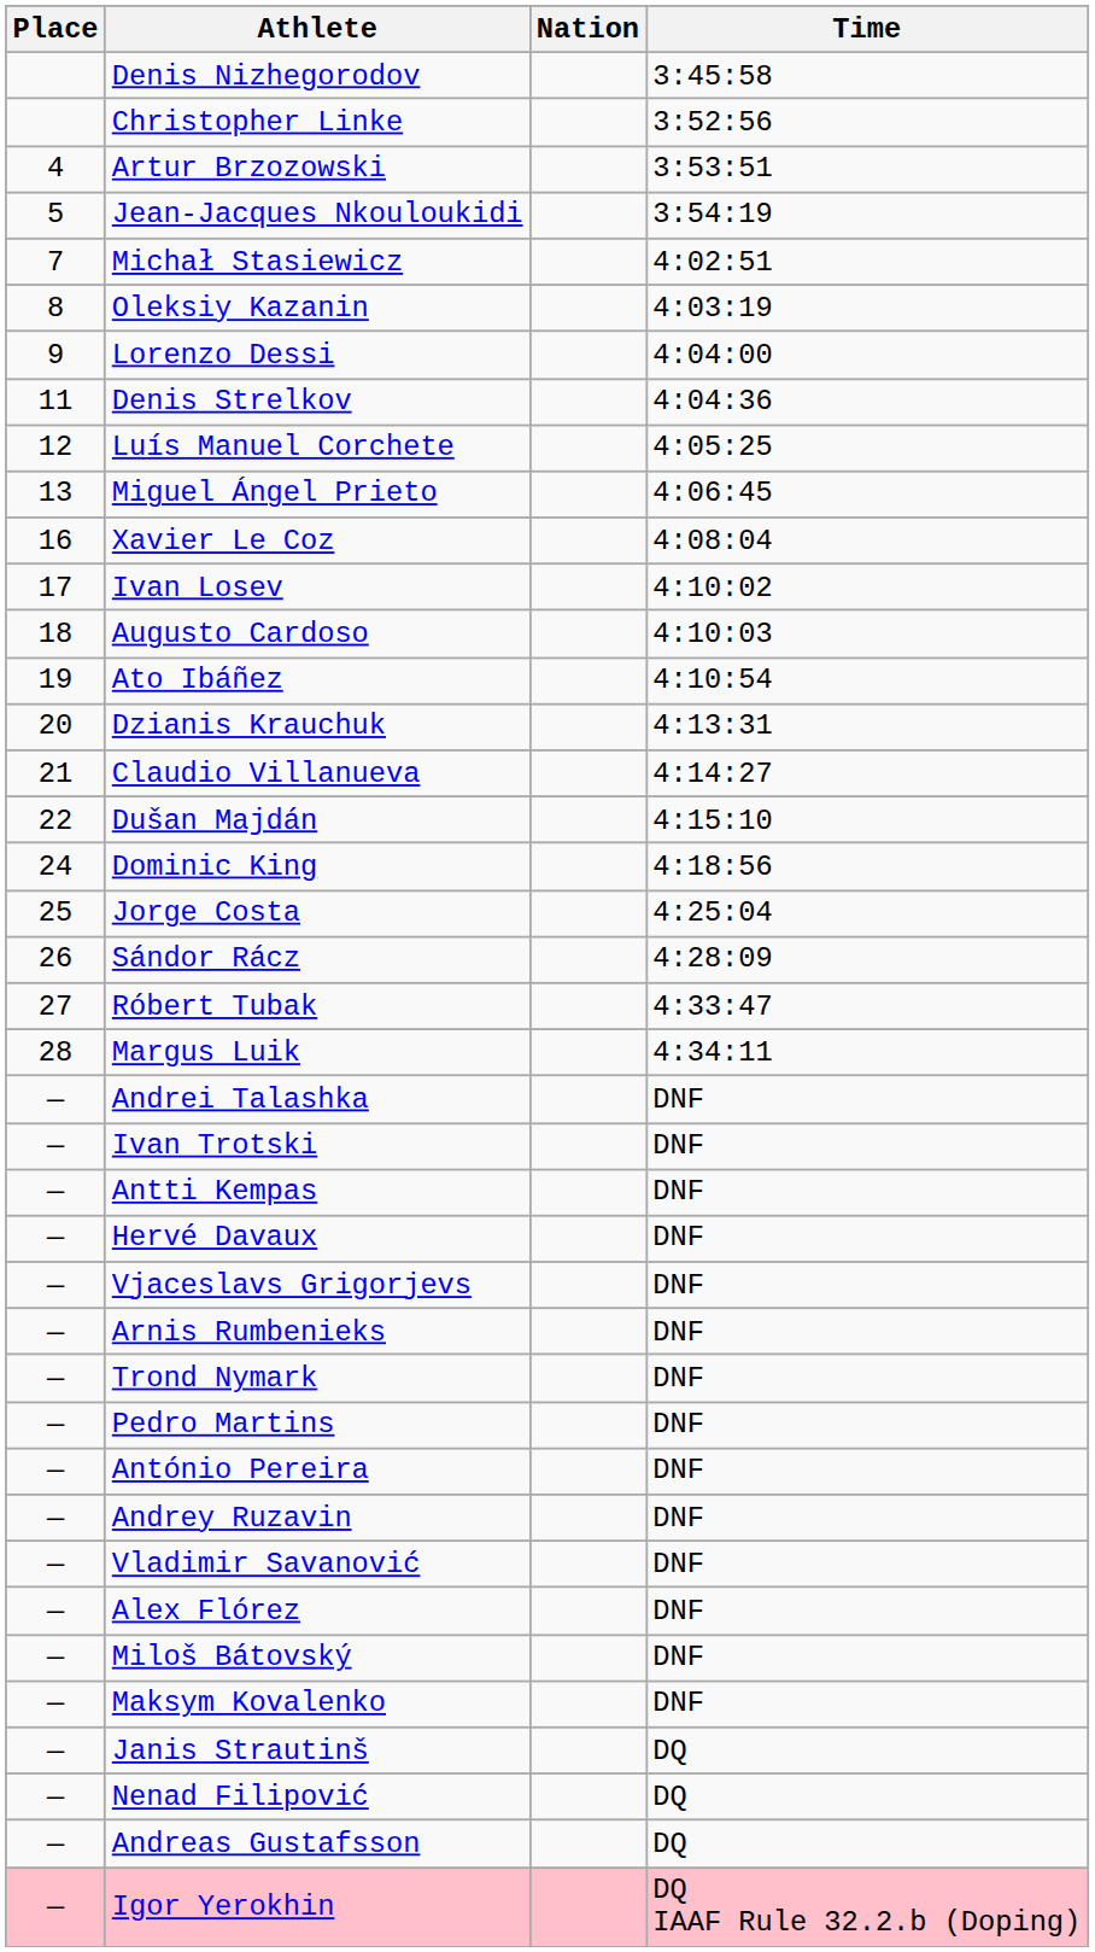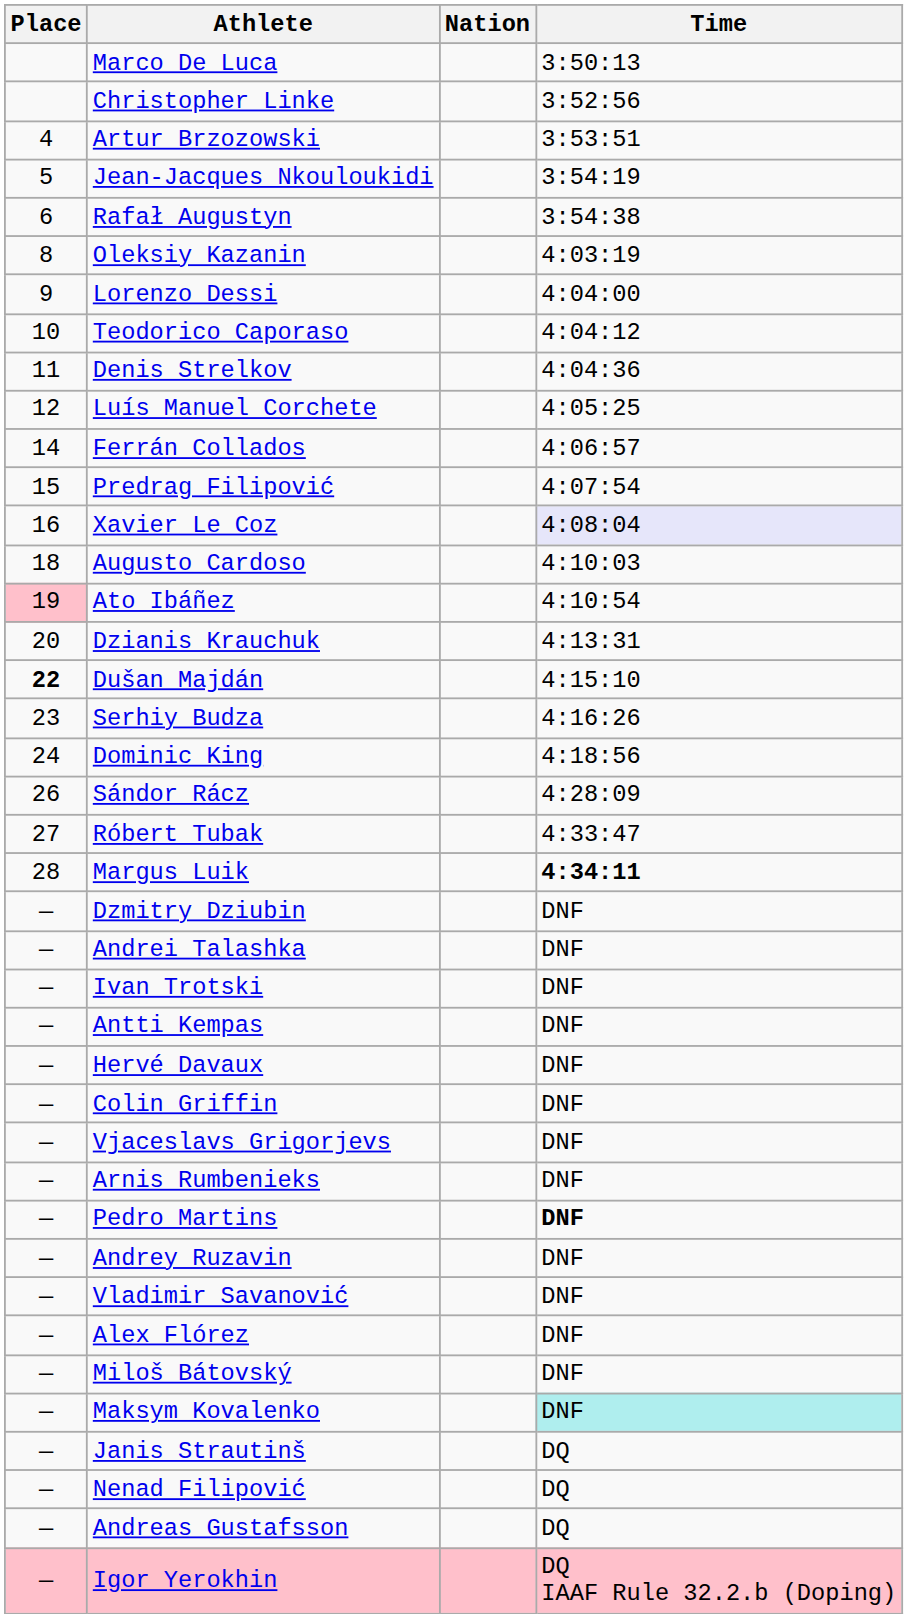 <table class="wikitable sortable">
 <tr>
 <th>Place</th>
 <th>Athlete</th>
 <th>Nation</th>
 <th>Time</th>
 </tr>
 <tr>
 <td align=center></td>
-<td><a href='#'>Denis Nizhegorodov</a></td>
+<td><a href='#'>Marco De Luca</a></td>
 <td></td>
-<td>3:45:58</td>
+<td>3:50:13</td>
 </tr>
 <tr>
 <td align=center></td>
 <td><a href='#'>Christopher Linke</a></td>
 <td></td>
 <td>3:52:56</td>
 </tr>
 <tr>
 <td align=center>4</td>
 <td><a href='#'>Artur Brzozowski</a></td>
 <td></td>
 <td>3:53:51</td>
 </tr>
 <tr>
 <td align=center>5</td>
 <td><a href='#'>Jean-Jacques Nkouloukidi</a></td>
 <td></td>
 <td>3:54:19</td>
 </tr>
 <tr>
-<td align=center>7</td>
-<td><a href='#'>Michał Stasiewicz</a></td>
+<td align=center>6</td>
+<td><a href='#'>Rafał Augustyn</a></td>
 <td></td>
-<td>4:02:51</td>
+<td>3:54:38</td>
 </tr>
 <tr>
 <td align=center>8</td>
 <td><a href='#'>Oleksiy Kazanin</a></td>
 <td></td>
 <td>4:03:19</td>
 </tr>
 <tr>
 <td align=center>9</td>
 <td><a href='#'>Lorenzo Dessi</a></td>
 <td></td>
 <td>4:04:00</td>
 </tr>
 <tr>
+<td align=center>10</td>
+<td><a href='#'>Teodorico Caporaso</a></td>
+<td></td>
+<td>4:04:12</td>
+</tr>
+<tr>
 <td align=center>11</td>
 <td><a href='#'>Denis Strelkov</a></td>
 <td></td>
 <td>4:04:36</td>
 </tr>
 <tr>
 <td align=center>12</td>
 <td><a href='#'>Luís Manuel Corchete</a></td>
 <td></td>
 <td>4:05:25</td>
 </tr>
 <tr>
-<td align=center>13</td>
-<td><a href='#'>Miguel Ángel Prieto</a></td>
+<td align=center>14</td>
+<td><a href='#'>Ferrán Collados</a></td>
 <td></td>
-<td>4:06:45</td>
+<td>4:06:57</td>
+</tr>
+<tr>
+<td align=center>15</td>
+<td><a href='#'>Predrag Filipović</a></td>
+<td></td>
+<td>4:07:54</td>
 </tr>
 <tr>
 <td align=center>16</td>
 <td><a href='#'>Xavier Le Coz</a></td>
 <td></td>
-<td>4:08:04</td>
-</tr>
-<tr>
-<td align=center>17</td>
-<td><a href='#'>Ivan Losev</a></td>
-<td></td>
-<td>4:10:02</td>
+<td style="background: lavender;">4:08:04</td>
 </tr>
 <tr>
 <td align=center>18</td>
 <td><a href='#'>Augusto Cardoso</a></td>
 <td></td>
 <td>4:10:03</td>
 </tr>
 <tr>
-<td align=center>19</td>
+<td align=center style="background: pink;">19</td>
 <td><a href='#'>Ato Ibáñez</a></td>
 <td></td>
 <td>4:10:54</td>
 </tr>
 <tr>
 <td align=center>20</td>
 <td><a href='#'>Dzianis Krauchuk</a></td>
 <td></td>
 <td>4:13:31</td>
 </tr>
 <tr>
-<td align=center>21</td>
-<td><a href='#'>Claudio Villanueva</a></td>
-<td></td>
-<td>4:14:27</td>
-</tr>
-<tr>
-<td align=center>22</td>
+<td align=center><strong>22</strong></td>
 <td><a href='#'>Dušan Majdán</a></td>
 <td></td>
 <td>4:15:10</td>
+</tr>
+<tr>
+<td align=center>23</td>
+<td><a href='#'>Serhiy Budza</a></td>
+<td></td>
+<td>4:16:26</td>
 </tr>
 <tr>
 <td align=center>24</td>
 <td><a href='#'>Dominic King</a></td>
 <td></td>
 <td>4:18:56</td>
-</tr>
-<tr>
-<td align=center>25</td>
-<td><a href='#'>Jorge Costa</a></td>
-<td></td>
-<td>4:25:04</td>
 </tr>
 <tr>
 <td align=center>26</td>
 <td><a href='#'>Sándor Rácz</a></td>
 <td></td>
 <td>4:28:09</td>
 </tr>
 <tr>
 <td align=center>27</td>
 <td><a href='#'>Róbert Tubak</a></td>
 <td></td>
 <td>4:33:47</td>
 </tr>
 <tr>
 <td align=center>28</td>
 <td><a href='#'>Margus Luik</a></td>
 <td></td>
-<td>4:34:11</td>
+<td><strong>4:34:11</strong></td>
+</tr>
+<tr>
+<td align=center>—</td>
+<td><a href='#'>Dzmitry Dziubin</a></td>
+<td></td>
+<td>DNF</td>
 </tr>
 <tr>
 <td align=center>—</td>
 <td><a href='#'>Andrei Talashka</a></td>
 <td></td>
 <td>DNF</td>
 </tr>
 <tr>
 <td align=center>—</td>
 <td><a href='#'>Ivan Trotski</a></td>
 <td></td>
 <td>DNF</td>
 </tr>
 <tr>
 <td align=center>—</td>
 <td><a href='#'>Antti Kempas</a></td>
 <td></td>
 <td>DNF</td>
 </tr>
 <tr>
 <td align=center>—</td>
 <td><a href='#'>Hervé Davaux</a></td>
 <td></td>
 <td>DNF</td>
 </tr>
 <tr>
 <td align=center>—</td>
+<td><a href='#'>Colin Griffin</a></td>
+<td></td>
+<td>DNF</td>
+</tr>
+<tr>
+<td align=center>—</td>
 <td><a href='#'>Vjaceslavs Grigorjevs</a></td>
 <td></td>
 <td>DNF</td>
 </tr>
 <tr>
 <td align=center>—</td>
 <td><a href='#'>Arnis Rumbenieks</a></td>
 <td></td>
 <td>DNF</td>
 </tr>
 <tr>
 <td align=center>—</td>
-<td><a href='#'>Trond Nymark</a></td>
-<td></td>
-<td>DNF</td>
-</tr>
-<tr>
-<td align=center>—</td>
 <td><a href='#'>Pedro Martins</a></td>
 <td></td>
-<td>DNF</td>
-</tr>
-<tr>
-<td align=center>—</td>
-<td><a href='#'>António Pereira</a></td>
-<td></td>
-<td>DNF</td>
+<td><strong>DNF</strong></td>
 </tr>
 <tr>
 <td align=center>—</td>
 <td><a href='#'>Andrey Ruzavin</a></td>
 <td></td>
 <td>DNF</td>
 </tr>
 <tr>
 <td align=center>—</td>
 <td><a href='#'>Vladimir Savanović</a></td>
 <td></td>
 <td>DNF</td>
 </tr>
 <tr>
 <td align=center>—</td>
 <td><a href='#'>Alex Flórez</a></td>
 <td></td>
 <td>DNF</td>
 </tr>
 <tr>
 <td align=center>—</td>
 <td><a href='#'>Miloš Bátovský</a></td>
 <td></td>
 <td>DNF</td>
 </tr>
 <tr>
 <td align=center>—</td>
 <td><a href='#'>Maksym Kovalenko</a></td>
 <td></td>
-<td>DNF</td>
+<td style="background: paleturquoise;">DNF</td>
 </tr>
 <tr>
 <td align=center>—</td>
 <td><a href='#'>Janis Strautinš</a></td>
 <td></td>
 <td>DQ</td>
 </tr>
 <tr>
 <td align=center>—</td>
 <td><a href='#'>Nenad Filipović</a></td>
 <td></td>
 <td>DQ</td>
 </tr>
 <tr>
 <td align=center>—</td>
 <td><a href='#'>Andreas Gustafsson</a></td>
 <td></td>
 <td>DQ</td>
 </tr>
 <tr bgcolor=pink>
 <td align=center>—</td>
 <td><a href='#'>Igor Yerokhin</a></td>
 <td></td>
 <td>DQ<br>IAAF Rule 32.2.b (Doping)</td>
 </tr>
 </table>
